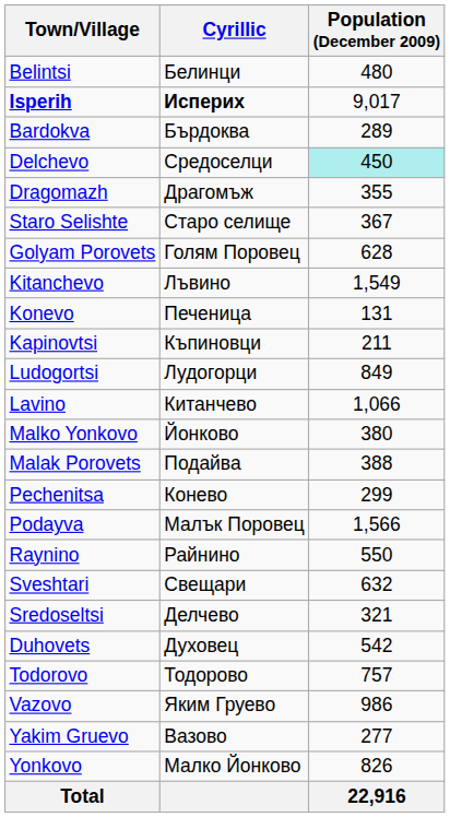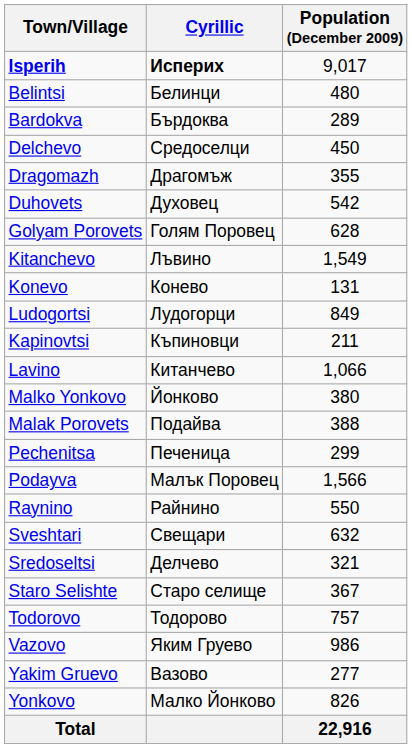 <table class="wikitable sortable">
 <tr>
 <th>Town/Village</th>
 <th><a href='#'>Cyrillic</a></th>
 <th>Population<br><small>(December 2009)</small></th>
 </tr>
 <tr>
+<td><strong><a href='#'>Isperih</a></strong></td>
+<td><strong>Исперих</strong></td>
+<td align="center">9,017</td>
+</tr>
+<tr>
 <td><a href='#'>Belintsi</a></td>
 <td>Белинци</td>
 <td align="center">480</td>
-</tr>
-<tr>
-<td><strong><a href='#'>Isperih</a></strong></td>
-<td><strong>Исперих</strong></td>
-<td align="center">9,017</td>
 </tr>
 <tr>
 <td><a href='#'>Bardokva</a></td>
 <td>Бърдоква</td>
 <td align="center">289</td>
 </tr>
 <tr>
 <td><a href='#'>Delchevo</a></td>
 <td>Средоселци</td>
-<td align="center" style="background: paleturquoise;">450</td>
+<td align="center">450</td>
 </tr>
 <tr>
 <td><a href='#'>Dragomazh</a></td>
 <td>Драгомъж</td>
 <td align="center">355</td>
 </tr>
 <tr>
-<td><a href='#'>Staro Selishte</a></td>
-<td>Старо селище</td>
-<td align="center">367</td>
+<td><a href='#'>Duhovets</a></td>
+<td>Духовец</td>
+<td align="center">542</td>
 </tr>
 <tr>
 <td><a href='#'>Golyam Porovets</a></td>
 <td>Голям Поровец</td>
 <td align="center">628</td>
 </tr>
 <tr>
 <td><a href='#'>Kitanchevo</a></td>
 <td>Лъвино</td>
 <td align="center">1,549</td>
 </tr>
 <tr>
 <td><a href='#'>Konevo</a></td>
-<td>Печеница</td>
+<td>Конево</td>
 <td align="center">131</td>
+</tr>
+<tr>
+<td><a href='#'>Ludogortsi</a></td>
+<td>Лудогорци</td>
+<td align="center">849</td>
 </tr>
 <tr>
 <td><a href='#'>Kapinovtsi</a></td>
 <td>Къпиновци</td>
 <td align="center">211</td>
-</tr>
-<tr>
-<td><a href='#'>Ludogortsi</a></td>
-<td>Лудогорци</td>
-<td align="center">849</td>
 </tr>
 <tr>
 <td><a href='#'>Lavino</a></td>
 <td>Китанчево</td>
 <td align="center">1,066</td>
 </tr>
 <tr>
 <td><a href='#'>Malko Yonkovo</a></td>
 <td>Йонково</td>
 <td align="center">380</td>
 </tr>
 <tr>
 <td><a href='#'>Malak Porovets</a></td>
 <td>Подайва</td>
 <td align="center">388</td>
 </tr>
 <tr>
 <td><a href='#'>Pechenitsa</a></td>
-<td>Конево</td>
+<td>Печеница</td>
 <td align="center">299</td>
 </tr>
 <tr>
 <td><a href='#'>Podayva</a></td>
 <td>Малък Поровец</td>
 <td align="center">1,566</td>
 </tr>
 <tr>
 <td><a href='#'>Raynino</a></td>
 <td>Райнино</td>
 <td align="center">550</td>
 </tr>
 <tr>
 <td><a href='#'>Sveshtari</a></td>
 <td>Свещари</td>
 <td align="center">632</td>
 </tr>
 <tr>
 <td><a href='#'>Sredoseltsi</a></td>
 <td>Делчево</td>
 <td align="center">321</td>
 </tr>
 <tr>
-<td><a href='#'>Duhovets</a></td>
-<td>Духовец</td>
-<td align="center">542</td>
+<td><a href='#'>Staro Selishte</a></td>
+<td>Старо селище</td>
+<td align="center">367</td>
 </tr>
 <tr>
 <td><a href='#'>Todorovo</a></td>
 <td>Тодорово</td>
 <td align="center">757</td>
 </tr>
 <tr>
 <td><a href='#'>Vazovo</a></td>
 <td>Яким Груево</td>
 <td align="center">986</td>
 </tr>
 <tr>
 <td><a href='#'>Yakim Gruevo</a></td>
 <td>Вазово</td>
 <td align="center">277</td>
 </tr>
 <tr>
 <td><a href='#'>Yonkovo</a></td>
 <td>Малко Йонково</td>
 <td align="center">826</td>
 </tr>
 <tr>
 <th>Total</th>
 <th></th>
 <th align="center">22,916</th>
 </tr>
 </table>
